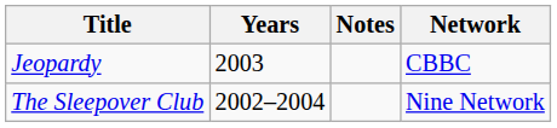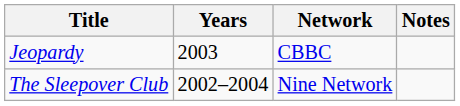 <table class="wikitable sortable">
 <tr>
 <th>Title</th>
 <th>Years</th>
+<th>Network</th>
 <th>Notes</th>
-<th>Network</th>
 </tr>
 <tr>
 <td><em><a href='#'>Jeopardy</a></em></td>
 <td>2003</td>
+<td><a href='#'>CBBC</a></td>
 <td></td>
-<td><a href='#'>CBBC</a></td>
 </tr>
 <tr>
 <td><em><a href='#'>The Sleepover Club</a></em></td>
 <td>2002–2004</td>
+<td><a href='#'>Nine Network</a></td>
 <td></td>
-<td><a href='#'>Nine Network</a></td>
 </tr>
 </table>
